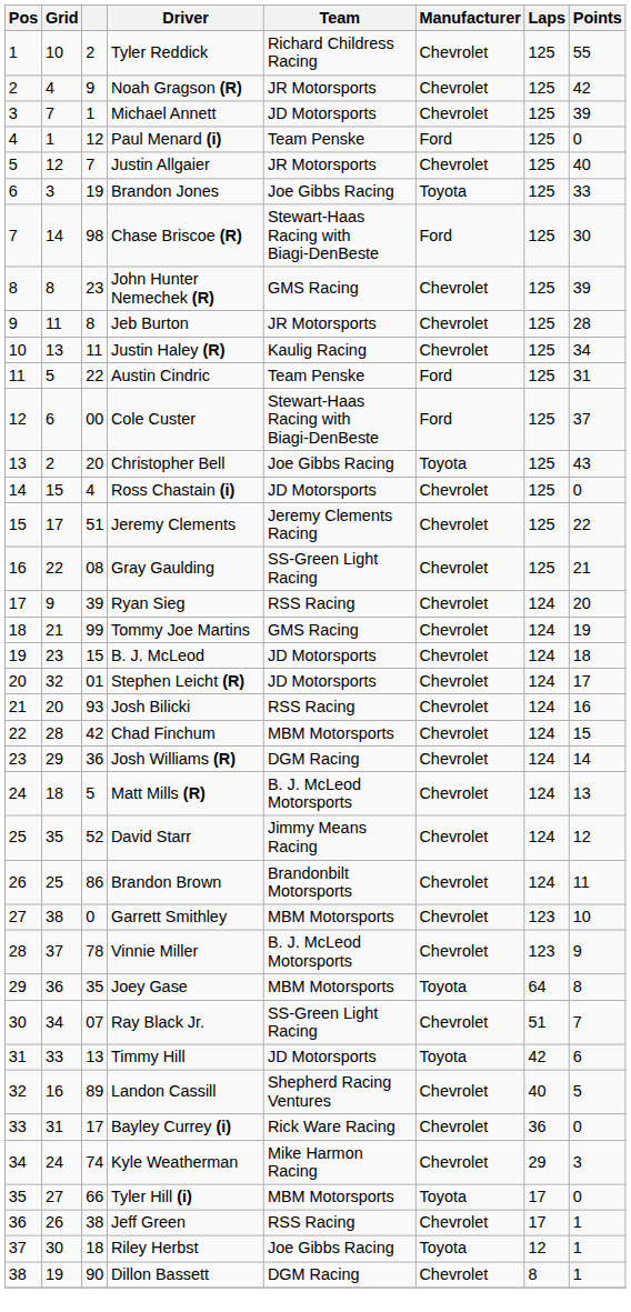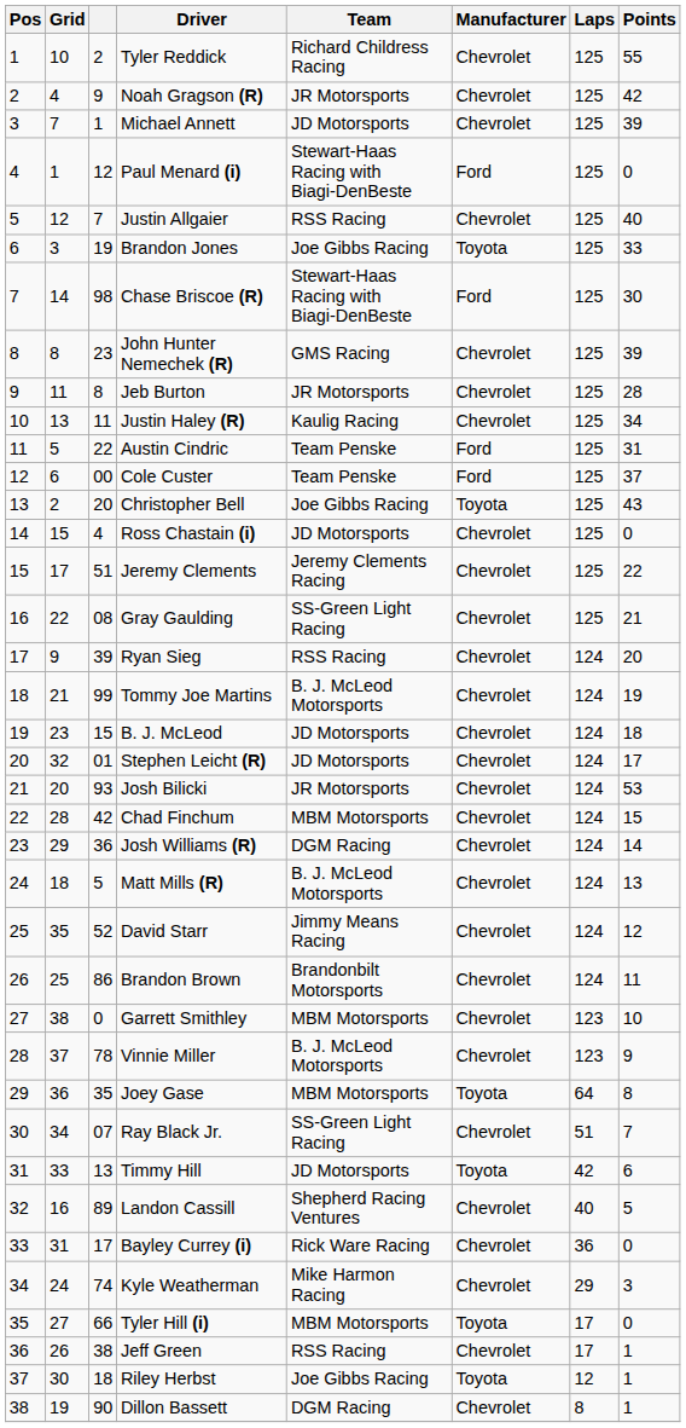 <table class="wikitable" style="font-size:98%">
 <tr>
 <th>Pos</th>
 <th>Grid</th>
 <th></th>
 <th>Driver</th>
 <th>Team</th>
 <th>Manufacturer</th>
 <th>Laps</th>
 <th>Points</th>
 </tr>
 <tr>
 <td>1</td>
 <td>10</td>
 <td>2</td>
 <td>Tyler Reddick</td>
 <td>Richard Childress Racing</td>
 <td>Chevrolet</td>
 <td>125</td>
 <td>55</td>
 </tr>
 <tr>
 <td>2</td>
 <td>4</td>
 <td>9</td>
 <td>Noah Gragson <strong>(R)</strong></td>
 <td>JR Motorsports</td>
 <td>Chevrolet</td>
 <td>125</td>
 <td>42</td>
 </tr>
 <tr>
 <td>3</td>
 <td>7</td>
 <td>1</td>
 <td>Michael Annett</td>
 <td>JD Motorsports</td>
 <td>Chevrolet</td>
 <td>125</td>
 <td>39</td>
 </tr>
 <tr>
 <td>4</td>
 <td>1</td>
 <td>12</td>
 <td>Paul Menard <strong>(i)</strong></td>
-<td>Team Penske</td>
+<td>Stewart-Haas Racing with<br>Biagi-DenBeste</td>
 <td>Ford</td>
 <td>125</td>
 <td>0</td>
 </tr>
 <tr>
 <td>5</td>
 <td>12</td>
 <td>7</td>
 <td>Justin Allgaier</td>
-<td>JR Motorsports</td>
+<td>RSS Racing</td>
 <td>Chevrolet</td>
 <td>125</td>
 <td>40</td>
 </tr>
 <tr>
 <td>6</td>
 <td>3</td>
 <td>19</td>
 <td>Brandon Jones</td>
 <td>Joe Gibbs Racing</td>
 <td>Toyota</td>
 <td>125</td>
 <td>33</td>
 </tr>
 <tr>
 <td>7</td>
 <td>14</td>
 <td>98</td>
 <td>Chase Briscoe <strong>(R)</strong></td>
 <td>Stewart-Haas Racing with<br>Biagi-DenBeste</td>
 <td>Ford</td>
 <td>125</td>
 <td>30</td>
 </tr>
 <tr>
 <td>8</td>
 <td>8</td>
 <td>23</td>
 <td>John Hunter Nemechek <strong>(R)</strong></td>
 <td>GMS Racing</td>
 <td>Chevrolet</td>
 <td>125</td>
 <td>39</td>
 </tr>
 <tr>
 <td>9</td>
 <td>11</td>
 <td>8</td>
 <td>Jeb Burton</td>
 <td>JR Motorsports</td>
 <td>Chevrolet</td>
 <td>125</td>
 <td>28</td>
 </tr>
 <tr>
 <td>10</td>
 <td>13</td>
 <td>11</td>
 <td>Justin Haley <strong>(R)</strong></td>
 <td>Kaulig Racing</td>
 <td>Chevrolet</td>
 <td>125</td>
 <td>34</td>
 </tr>
 <tr>
 <td>11</td>
 <td>5</td>
 <td>22</td>
 <td>Austin Cindric</td>
 <td>Team Penske</td>
 <td>Ford</td>
 <td>125</td>
 <td>31</td>
 </tr>
 <tr>
 <td>12</td>
 <td>6</td>
 <td>00</td>
 <td>Cole Custer</td>
-<td>Stewart-Haas Racing with<br>Biagi-DenBeste</td>
+<td>Team Penske</td>
 <td>Ford</td>
 <td>125</td>
 <td>37</td>
 </tr>
 <tr>
 <td>13</td>
 <td>2</td>
 <td>20</td>
 <td>Christopher Bell</td>
 <td>Joe Gibbs Racing</td>
 <td>Toyota</td>
 <td>125</td>
 <td>43</td>
 </tr>
 <tr>
 <td>14</td>
 <td>15</td>
 <td>4</td>
 <td>Ross Chastain <strong>(i)</strong></td>
 <td>JD Motorsports</td>
 <td>Chevrolet</td>
 <td>125</td>
 <td>0</td>
 </tr>
 <tr>
 <td>15</td>
 <td>17</td>
 <td>51</td>
 <td>Jeremy Clements</td>
 <td>Jeremy Clements Racing</td>
 <td>Chevrolet</td>
 <td>125</td>
 <td>22</td>
 </tr>
 <tr>
 <td>16</td>
 <td>22</td>
 <td>08</td>
 <td>Gray Gaulding</td>
 <td>SS-Green Light Racing</td>
 <td>Chevrolet</td>
 <td>125</td>
 <td>21</td>
 </tr>
 <tr>
 <td>17</td>
 <td>9</td>
 <td>39</td>
 <td>Ryan Sieg</td>
 <td>RSS Racing</td>
 <td>Chevrolet</td>
 <td>124</td>
 <td>20</td>
 </tr>
 <tr>
 <td>18</td>
 <td>21</td>
 <td>99</td>
 <td>Tommy Joe Martins</td>
-<td>GMS Racing</td>
+<td>B. J. McLeod Motorsports</td>
 <td>Chevrolet</td>
 <td>124</td>
 <td>19</td>
 </tr>
 <tr>
 <td>19</td>
 <td>23</td>
 <td>15</td>
 <td>B. J. McLeod</td>
 <td>JD Motorsports</td>
 <td>Chevrolet</td>
 <td>124</td>
 <td>18</td>
 </tr>
 <tr>
 <td>20</td>
 <td>32</td>
 <td>01</td>
 <td>Stephen Leicht <strong>(R)</strong></td>
 <td>JD Motorsports</td>
 <td>Chevrolet</td>
 <td>124</td>
 <td>17</td>
 </tr>
 <tr>
 <td>21</td>
 <td>20</td>
 <td>93</td>
 <td>Josh Bilicki</td>
-<td>RSS Racing</td>
+<td>JR Motorsports</td>
 <td>Chevrolet</td>
 <td>124</td>
-<td>16</td>
+<td>53</td>
 </tr>
 <tr>
 <td>22</td>
 <td>28</td>
 <td>42</td>
 <td>Chad Finchum</td>
 <td>MBM Motorsports</td>
 <td>Chevrolet</td>
 <td>124</td>
 <td>15</td>
 </tr>
 <tr>
 <td>23</td>
 <td>29</td>
 <td>36</td>
 <td>Josh Williams <strong>(R)</strong></td>
 <td>DGM Racing</td>
 <td>Chevrolet</td>
 <td>124</td>
 <td>14</td>
 </tr>
 <tr>
 <td>24</td>
 <td>18</td>
 <td>5</td>
 <td>Matt Mills <strong>(R)</strong></td>
 <td>B. J. McLeod Motorsports</td>
 <td>Chevrolet</td>
 <td>124</td>
 <td>13</td>
 </tr>
 <tr>
 <td>25</td>
 <td>35</td>
 <td>52</td>
 <td>David Starr</td>
 <td>Jimmy Means Racing</td>
 <td>Chevrolet</td>
 <td>124</td>
 <td>12</td>
 </tr>
 <tr>
 <td>26</td>
 <td>25</td>
 <td>86</td>
 <td>Brandon Brown</td>
 <td>Brandonbilt Motorsports</td>
 <td>Chevrolet</td>
 <td>124</td>
 <td>11</td>
 </tr>
 <tr>
 <td>27</td>
 <td>38</td>
 <td>0</td>
 <td>Garrett Smithley</td>
 <td>MBM Motorsports</td>
 <td>Chevrolet</td>
 <td>123</td>
 <td>10</td>
 </tr>
 <tr>
 <td>28</td>
 <td>37</td>
 <td>78</td>
 <td>Vinnie Miller</td>
 <td>B. J. McLeod Motorsports</td>
 <td>Chevrolet</td>
 <td>123</td>
 <td>9</td>
 </tr>
 <tr>
 <td>29</td>
 <td>36</td>
 <td>35</td>
 <td>Joey Gase</td>
 <td>MBM Motorsports</td>
 <td>Toyota</td>
 <td>64</td>
 <td>8</td>
 </tr>
 <tr>
 <td>30</td>
 <td>34</td>
 <td>07</td>
 <td>Ray Black Jr.</td>
 <td>SS-Green Light Racing</td>
 <td>Chevrolet</td>
 <td>51</td>
 <td>7</td>
 </tr>
 <tr>
 <td>31</td>
 <td>33</td>
 <td>13</td>
 <td>Timmy Hill</td>
 <td>JD Motorsports</td>
 <td>Toyota</td>
 <td>42</td>
 <td>6</td>
 </tr>
 <tr>
 <td>32</td>
 <td>16</td>
 <td>89</td>
 <td>Landon Cassill</td>
 <td>Shepherd Racing Ventures</td>
 <td>Chevrolet</td>
 <td>40</td>
 <td>5</td>
 </tr>
 <tr>
 <td>33</td>
 <td>31</td>
 <td>17</td>
 <td>Bayley Currey <strong>(i)</strong></td>
 <td>Rick Ware Racing</td>
 <td>Chevrolet</td>
 <td>36</td>
 <td>0</td>
 </tr>
 <tr>
 <td>34</td>
 <td>24</td>
 <td>74</td>
 <td>Kyle Weatherman</td>
 <td>Mike Harmon Racing</td>
 <td>Chevrolet</td>
 <td>29</td>
 <td>3</td>
 </tr>
 <tr>
 <td>35</td>
 <td>27</td>
 <td>66</td>
 <td>Tyler Hill <strong>(i)</strong></td>
 <td>MBM Motorsports</td>
 <td>Toyota</td>
 <td>17</td>
 <td>0</td>
 </tr>
 <tr>
 <td>36</td>
 <td>26</td>
 <td>38</td>
 <td>Jeff Green</td>
 <td>RSS Racing</td>
 <td>Chevrolet</td>
 <td>17</td>
 <td>1</td>
 </tr>
 <tr>
 <td>37</td>
 <td>30</td>
 <td>18</td>
 <td>Riley Herbst</td>
 <td>Joe Gibbs Racing</td>
 <td>Toyota</td>
 <td>12</td>
 <td>1</td>
 </tr>
 <tr>
 <td>38</td>
 <td>19</td>
 <td>90</td>
 <td>Dillon Bassett</td>
 <td>DGM Racing</td>
 <td>Chevrolet</td>
 <td>8</td>
 <td>1</td>
 </tr>
 <tr>
 </tr>
 </table>
